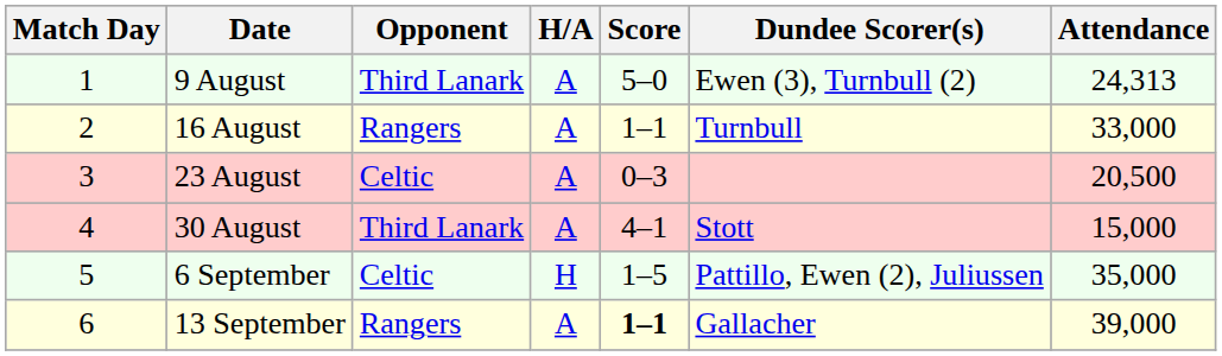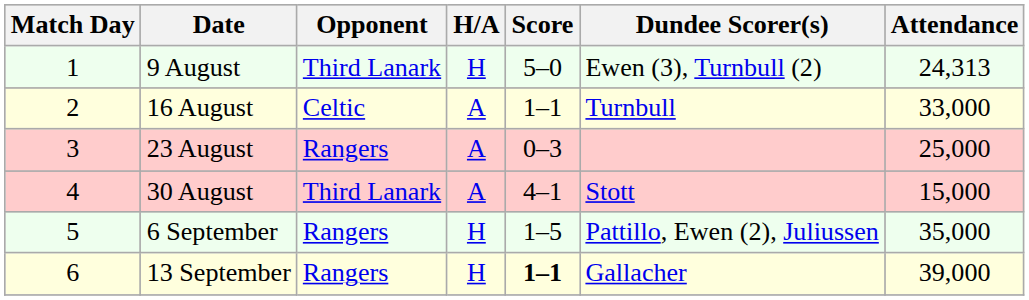 <table class="wikitable" style="text-align:center">
 <tr>
 <th>Match Day</th>
 <th>Date</th>
 <th>Opponent</th>
 <th>H/A</th>
 <th>Score</th>
 <th>Dundee Scorer(s)</th>
 <th>Attendance</th>
 </tr>
 <tr bgcolor="#EEFFEE">
 <td>1</td>
 <td align="left">9 August</td>
 <td align="left"><a href='#'>Third Lanark</a></td>
-<td><a href='#'>A</a></td>
+<td><a href='#'>H</a></td>
 <td>5–0</td>
 <td align="left">Ewen (3), <a href='#'>Turnbull</a> (2)</td>
 <td>24,313</td>
 </tr>
 <tr bgcolor="#FFFFDD">
 <td>2</td>
 <td align="left">16 August</td>
-<td align="left"><a href='#'>Rangers</a></td>
+<td align="left"><a href='#'>Celtic</a></td>
 <td><a href='#'>A</a></td>
 <td>1–1</td>
 <td align="left"><a href='#'>Turnbull</a></td>
 <td>33,000</td>
 </tr>
 <tr bgcolor="#FFCCCC">
 <td>3</td>
 <td align="left">23 August</td>
-<td align="left"><a href='#'>Celtic</a></td>
+<td align="left"><a href='#'>Rangers</a></td>
 <td><a href='#'>A</a></td>
 <td>0–3</td>
 <td align="left"></td>
-<td>20,500</td>
+<td>25,000</td>
 </tr>
 <tr bgcolor="#FFCCCC">
 <td>4</td>
 <td align="left">30 August</td>
 <td align="left"><a href='#'>Third Lanark</a></td>
 <td><a href='#'>A</a></td>
 <td>4–1</td>
 <td align="left"><a href='#'>Stott</a></td>
 <td>15,000</td>
 </tr>
 <tr bgcolor="#EEFFEE">
 <td>5</td>
 <td align="left">6 September</td>
-<td align="left"><a href='#'>Celtic</a></td>
+<td align="left"><a href='#'>Rangers</a></td>
 <td><a href='#'>H</a></td>
 <td>1–5</td>
 <td align="left"><a href='#'>Pattillo</a>, Ewen (2), <a href='#'>Juliussen</a></td>
 <td>35,000</td>
 </tr>
 <tr bgcolor="#FFFFDD">
 <td>6</td>
 <td align="left">13 September</td>
 <td align="left"><a href='#'>Rangers</a></td>
-<td><a href='#'>A</a></td>
+<td><a href='#'>H</a></td>
 <td><strong>1–1</strong></td>
 <td align="left"><a href='#'>Gallacher</a></td>
 <td>39,000</td>
 </tr>
 </table>
